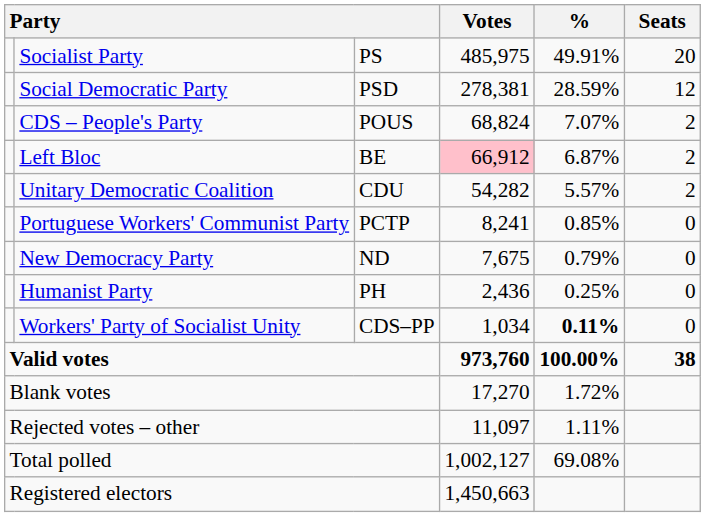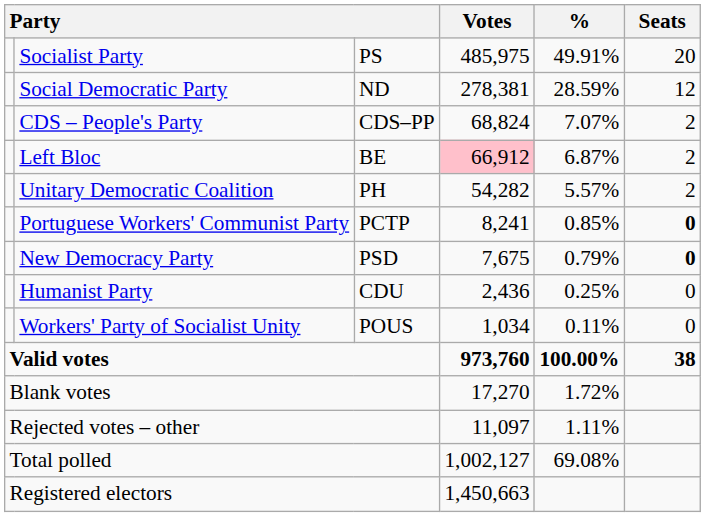 <table class="wikitable" border="1" style="text-align:right;">
 <tr>
 <th style="text-align:left;" colspan=3>Party</th>
 <th align=center width="50">Votes</th>
 <th align=center width="50">%</th>
 <th align=center width="50">Seats</th>
 </tr>
 <tr>
 <td></td>
 <td align=left><a href='#'>Socialist Party</a></td>
 <td align=left>PS</td>
 <td>485,975</td>
 <td>49.91%</td>
 <td>20</td>
 </tr>
 <tr>
 <td></td>
 <td align=left><a href='#'>Social Democratic Party</a></td>
-<td align=left>PSD</td>
+<td align=left>ND</td>
 <td>278,381</td>
 <td>28.59%</td>
 <td>12</td>
 </tr>
 <tr>
 <td></td>
 <td align=left><a href='#'>CDS – People's Party</a></td>
-<td align=left>POUS</td>
+<td align=left style="white-space: nowrap;">CDS–PP</td>
 <td>68,824</td>
 <td>7.07%</td>
 <td>2</td>
 </tr>
 <tr>
 <td></td>
 <td align=left><a href='#'>Left Bloc</a></td>
 <td align=left>BE</td>
 <td style="background: pink;">66,912</td>
 <td>6.87%</td>
 <td>2</td>
 </tr>
 <tr>
 <td></td>
 <td align=left style="white-space: nowrap;"><a href='#'>Unitary Democratic Coalition</a></td>
-<td align=left>CDU</td>
+<td align=left>PH</td>
 <td>54,282</td>
 <td>5.57%</td>
 <td>2</td>
 </tr>
 <tr>
 <td></td>
 <td align=left><a href='#'>Portuguese Workers' Communist Party</a></td>
 <td align=left>PCTP</td>
 <td>8,241</td>
 <td>0.85%</td>
-<td>0</td>
+<td><strong>0</strong></td>
 </tr>
 <tr>
 <td></td>
 <td align=left><a href='#'>New Democracy Party</a></td>
-<td align=left>ND</td>
+<td align=left>PSD</td>
 <td>7,675</td>
 <td>0.79%</td>
-<td>0</td>
+<td><strong>0</strong></td>
 </tr>
 <tr>
 <td></td>
 <td align=left><a href='#'>Humanist Party</a></td>
-<td align=left>PH</td>
+<td align=left>CDU</td>
 <td>2,436</td>
 <td>0.25%</td>
 <td>0</td>
 </tr>
 <tr>
 <td></td>
 <td align=left><a href='#'>Workers' Party of Socialist Unity</a></td>
-<td align=left style="white-space: nowrap;">CDS–PP</td>
+<td align=left>POUS</td>
 <td>1,034</td>
-<td><strong>0.11%</strong></td>
+<td>0.11%</td>
 <td>0</td>
 </tr>
 <tr style="font-weight:bold">
 <td align=left colspan=3>Valid votes</td>
 <td>973,760</td>
 <td>100.00%</td>
 <td>38</td>
 </tr>
 <tr>
 <td align=left colspan=3>Blank votes</td>
 <td>17,270</td>
 <td>1.72%</td>
 <td></td>
 </tr>
 <tr>
 <td align=left colspan=3>Rejected votes – other</td>
 <td>11,097</td>
 <td>1.11%</td>
 <td></td>
 </tr>
 <tr>
 <td align=left colspan=3>Total polled</td>
 <td>1,002,127</td>
 <td>69.08%</td>
 <td></td>
 </tr>
 <tr>
 <td align=left colspan=3>Registered electors</td>
 <td>1,450,663</td>
 <td></td>
 <td></td>
 </tr>
 </table>
